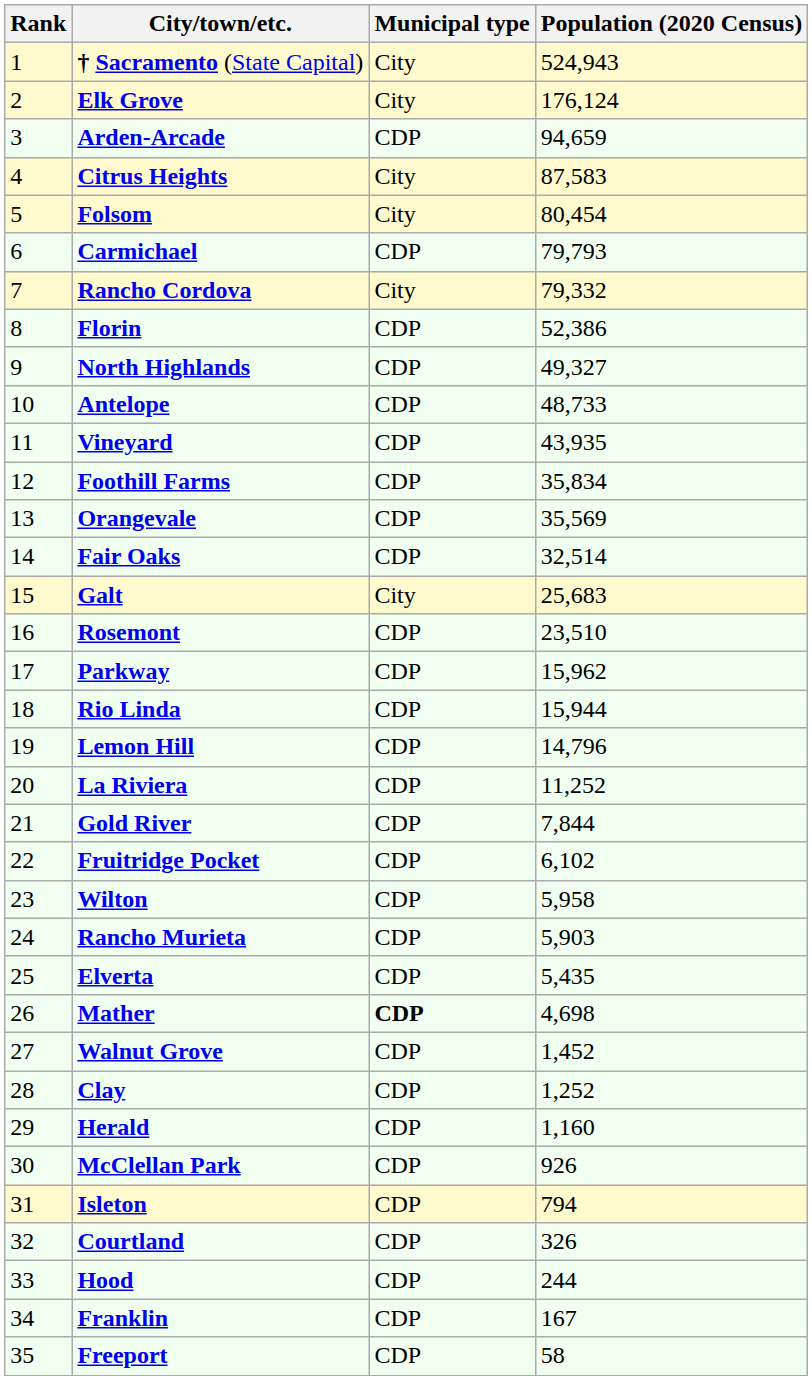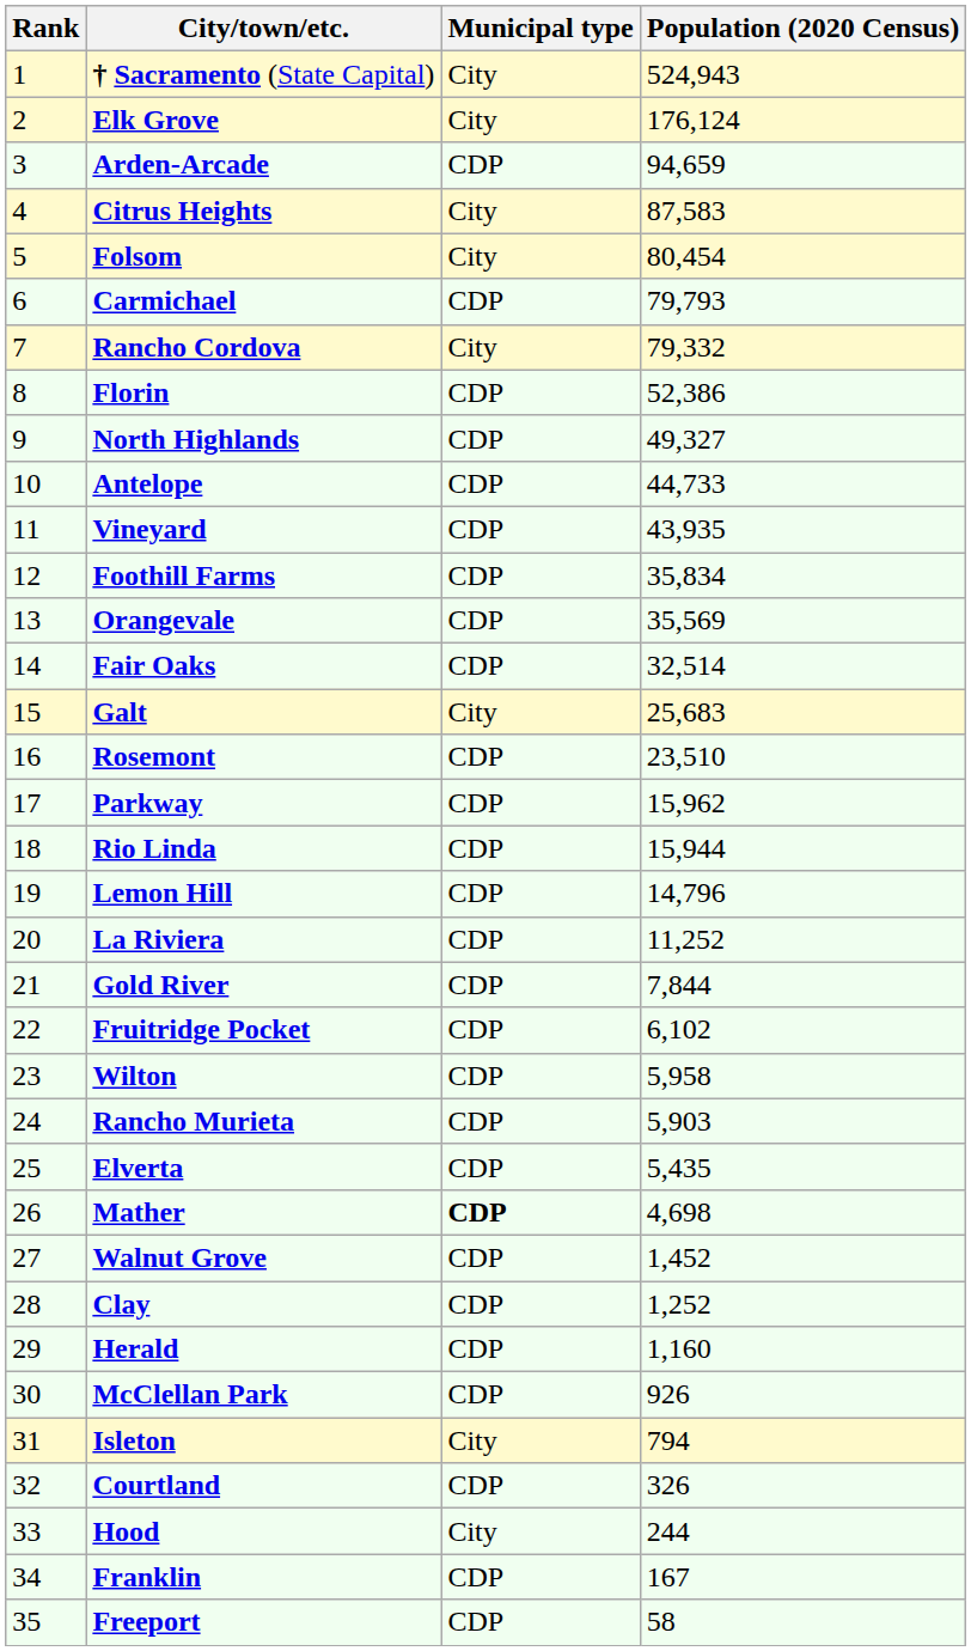 <table class="wikitable sortable">
 <tr>
 <th>Rank</th>
 <th>City/town/etc.</th>
 <th>Municipal type</th>
 <th>Population (2020 Census)</th>
 </tr>
 <tr style="background-color:#FFFACD;">
 <td>1</td>
 <td><strong>†</strong> <strong><a href='#'>Sacramento</a></strong> (<a href='#'>State Capital</a>)</td>
 <td>City</td>
 <td>524,943</td>
 </tr>
 <tr style="background-color:#FFFACD;">
 <td>2</td>
 <td><strong><a href='#'>Elk Grove</a></strong></td>
 <td>City</td>
 <td>176,124</td>
 </tr>
 <tr style="background-color:#F0FFF0;">
 <td>3</td>
 <td><strong><a href='#'>Arden-Arcade</a></strong></td>
 <td>CDP</td>
 <td>94,659</td>
 </tr>
 <tr style="background-color:#FFFACD;">
 <td>4</td>
 <td><strong><a href='#'>Citrus Heights</a></strong></td>
 <td>City</td>
 <td>87,583</td>
 </tr>
 <tr style="background-color:#FFFACD;">
 <td>5</td>
 <td><strong><a href='#'>Folsom</a></strong></td>
 <td>City</td>
 <td>80,454</td>
 </tr>
 <tr style="background-color:#F0FFF0;">
 <td>6</td>
 <td><strong><a href='#'>Carmichael</a></strong></td>
 <td>CDP</td>
 <td>79,793</td>
 </tr>
 <tr style="background-color:#FFFACD;">
 <td>7</td>
 <td><strong><a href='#'>Rancho Cordova</a></strong></td>
 <td>City</td>
 <td>79,332</td>
 </tr>
 <tr style="background-color:#F0FFF0;">
 <td>8</td>
 <td><strong><a href='#'>Florin</a></strong></td>
 <td>CDP</td>
 <td>52,386</td>
 </tr>
 <tr style="background-color:#F0FFF0;">
 <td>9</td>
 <td><strong><a href='#'>North Highlands</a></strong></td>
 <td>CDP</td>
 <td>49,327</td>
 </tr>
 <tr style="background-color:#F0FFF0;">
 <td>10</td>
 <td><strong><a href='#'>Antelope</a></strong></td>
 <td>CDP</td>
-<td>48,733</td>
+<td>44,733</td>
 </tr>
 <tr style="background-color:#F0FFF0;">
 <td>11</td>
 <td><strong><a href='#'>Vineyard</a></strong></td>
 <td>CDP</td>
 <td>43,935</td>
 </tr>
 <tr style="background-color:#F0FFF0;">
 <td>12</td>
 <td><strong><a href='#'>Foothill Farms</a></strong></td>
 <td>CDP</td>
 <td>35,834</td>
 </tr>
 <tr style="background-color:#F0FFF0;">
 <td>13</td>
 <td><strong><a href='#'>Orangevale</a></strong></td>
 <td>CDP</td>
 <td>35,569</td>
 </tr>
 <tr style="background-color:#F0FFF0;">
 <td>14</td>
 <td><strong><a href='#'>Fair Oaks</a></strong></td>
 <td>CDP</td>
 <td>32,514</td>
 </tr>
 <tr style="background-color:#FFFACD;">
 <td>15</td>
 <td><strong><a href='#'>Galt</a></strong></td>
 <td>City</td>
 <td>25,683</td>
 </tr>
 <tr style="background-color:#F0FFF0;">
 <td>16</td>
 <td><strong><a href='#'>Rosemont</a></strong></td>
 <td>CDP</td>
 <td>23,510</td>
 </tr>
 <tr style="background-color:#F0FFF0;">
 <td>17</td>
 <td><strong><a href='#'>Parkway</a></strong></td>
 <td>CDP</td>
 <td>15,962</td>
 </tr>
 <tr style="background-color:#F0FFF0;">
 <td>18</td>
 <td><strong><a href='#'>Rio Linda</a></strong></td>
 <td>CDP</td>
 <td>15,944</td>
 </tr>
 <tr style="background-color:#F0FFF0;">
 <td>19</td>
 <td><strong><a href='#'>Lemon Hill</a></strong></td>
 <td>CDP</td>
 <td>14,796</td>
 </tr>
 <tr style="background-color:#F0FFF0;">
 <td>20</td>
 <td><strong><a href='#'>La Riviera</a></strong></td>
 <td>CDP</td>
 <td>11,252</td>
 </tr>
 <tr style="background-color:#F0FFF0;">
 <td>21</td>
 <td><strong><a href='#'>Gold River</a></strong></td>
 <td>CDP</td>
 <td>7,844</td>
 </tr>
 <tr style="background-color:#F0FFF0;">
 <td>22</td>
 <td><strong><a href='#'>Fruitridge Pocket</a></strong></td>
 <td>CDP</td>
 <td>6,102</td>
 </tr>
 <tr style="background-color:#F0FFF0;">
 <td>23</td>
 <td><strong><a href='#'>Wilton</a></strong></td>
 <td>CDP</td>
 <td>5,958</td>
 </tr>
 <tr style="background-color:#F0FFF0;">
 <td>24</td>
 <td><strong><a href='#'>Rancho Murieta</a></strong></td>
 <td>CDP</td>
 <td>5,903</td>
 </tr>
 <tr style="background-color:#F0FFF0;">
 <td>25</td>
 <td><strong><a href='#'>Elverta</a></strong></td>
 <td>CDP</td>
 <td>5,435</td>
 </tr>
 <tr style="background-color:#F0FFF0;">
 <td>26</td>
 <td><strong><a href='#'>Mather</a></strong></td>
 <td><strong>CDP</strong></td>
 <td>4,698</td>
 </tr>
 <tr style="background-color:#F0FFF0;">
 <td>27</td>
 <td><strong><a href='#'>Walnut Grove</a></strong></td>
 <td>CDP</td>
 <td>1,452</td>
 </tr>
 <tr style="background-color:#F0FFF0;">
 <td>28</td>
 <td><strong><a href='#'>Clay</a></strong></td>
 <td>CDP</td>
 <td>1,252</td>
 </tr>
 <tr style="background-color:#F0FFF0;">
 <td>29</td>
 <td><strong><a href='#'>Herald</a></strong></td>
 <td>CDP</td>
 <td>1,160</td>
 </tr>
 <tr style="background-color:#F0FFF0;">
 <td>30</td>
 <td><strong><a href='#'>McClellan Park</a></strong></td>
 <td>CDP</td>
 <td>926</td>
 </tr>
 <tr style="background-color:#FFFACD;">
 <td>31</td>
 <td><strong><a href='#'>Isleton</a></strong></td>
-<td>CDP</td>
+<td>City</td>
 <td>794</td>
 </tr>
 <tr style="background-color:#F0FFF0;">
 <td>32</td>
 <td><strong><a href='#'>Courtland</a></strong></td>
 <td>CDP</td>
 <td>326</td>
 </tr>
 <tr style="background-color:#F0FFF0;">
 <td>33</td>
 <td><strong><a href='#'>Hood</a></strong></td>
-<td>CDP</td>
+<td>City</td>
 <td>244</td>
 </tr>
 <tr style="background-color:#F0FFF0;">
 <td>34</td>
 <td><strong><a href='#'>Franklin</a></strong></td>
 <td>CDP</td>
 <td>167</td>
 </tr>
 <tr style="background-color:#F0FFF0;">
 <td>35</td>
 <td><strong><a href='#'>Freeport</a></strong></td>
 <td>CDP</td>
 <td>58</td>
 </tr>
 </table>
